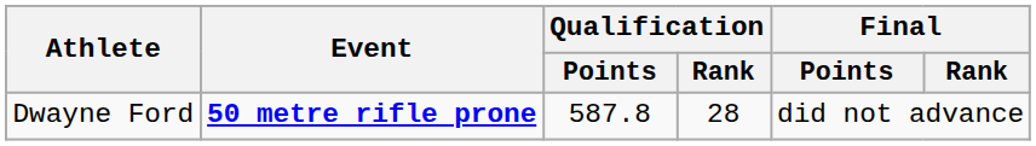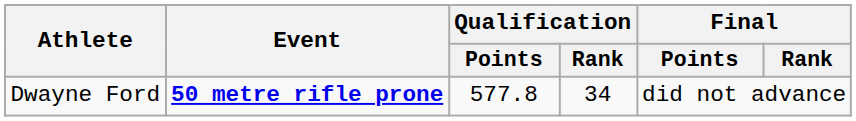 <table class="wikitable" style="font-size:90%">
 <tr>
 <th rowspan=2>Athlete</th>
 <th rowspan=2>Event</th>
 <th colspan=2>Qualification</th>
 <th colspan=2>Final</th>
 </tr>
 <tr style="font-size:95%">
 <th>Points</th>
 <th>Rank</th>
 <th>Points</th>
 <th>Rank</th>
 </tr>
 <tr align=center>
 <td align=left>Dwayne Ford</td>
 <td align=left><strong><a href='#'>50 metre rifle prone</a></strong></td>
-<td>587.8</td>
-<td>28</td>
+<td>577.8</td>
+<td>34</td>
 <td colspan="2">did not advance</td>
 </tr>
 </table>
